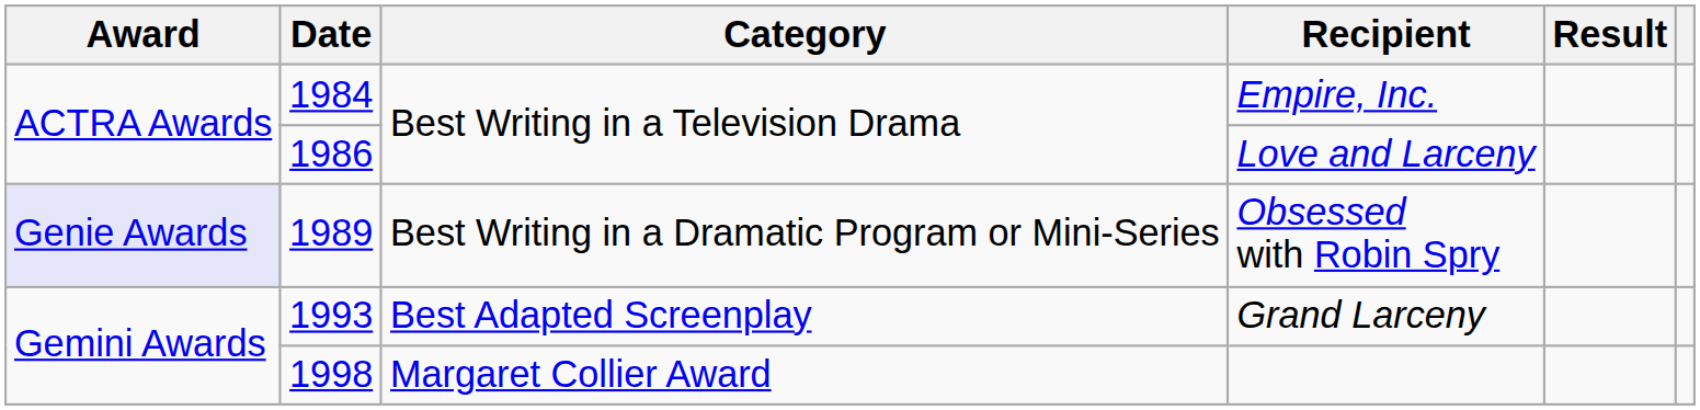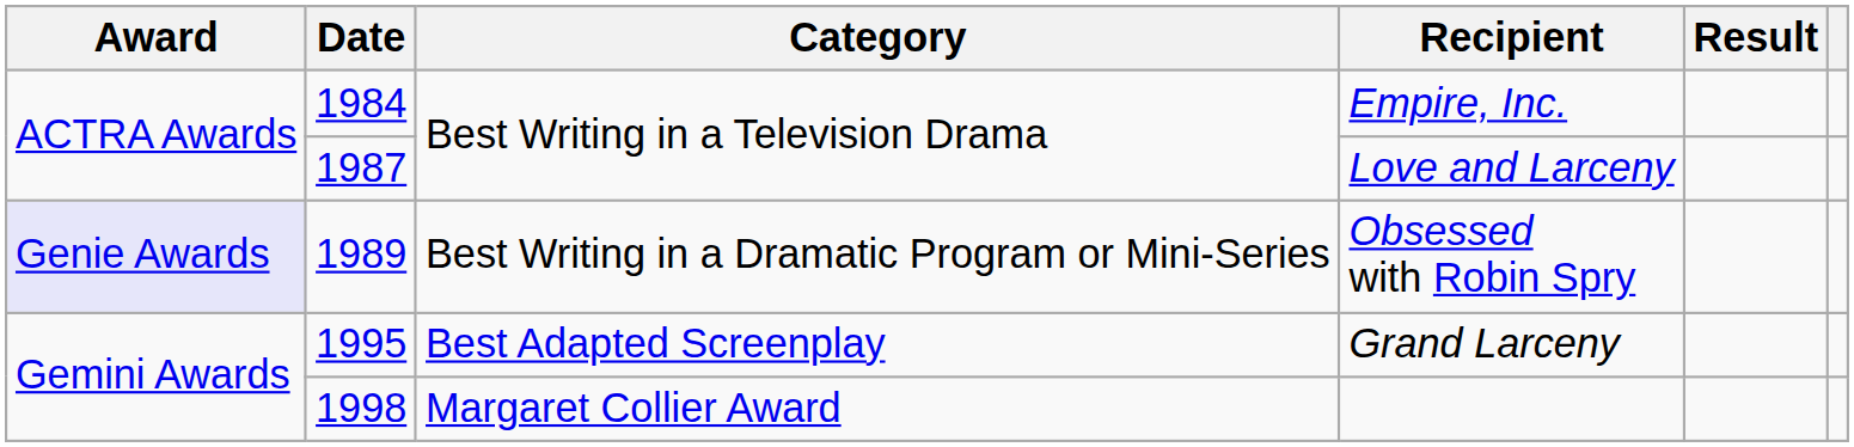 <table class="wikitable sortable plainrowheaders">
 <tr>
 <th>Award</th>
 <th>Date</th>
 <th>Category</th>
 <th>Recipient</th>
 <th>Result</th>
 <th></th>
 </tr>
 <tr>
 <td rowspan=2><a href='#'>ACTRA Awards</a></td>
 <td><a href='#'>1984</a></td>
 <td rowspan=2>Best Writing in a Television Drama</td>
 <td><em><a href='#'>Empire, Inc.</a></em></td>
 <td></td>
 <td></td>
 </tr>
 <tr>
-<td><a href='#'>1986</a></td>
+<td><a href='#'>1987</a></td>
 <td><em><a href='#'>Love and Larceny</a></em></td>
 <td></td>
 <td></td>
 </tr>
 <tr>
 <td style="background: lavender;"><a href='#'>Genie Awards</a></td>
 <td><a href='#'>1989</a></td>
 <td>Best Writing in a Dramatic Program or Mini-Series</td>
 <td><em><a href='#'>Obsessed</a></em><br>with <a href='#'>Robin Spry</a></td>
 <td></td>
 <td></td>
 </tr>
 <tr>
 <td rowspan=2><a href='#'>Gemini Awards</a></td>
-<td><a href='#'>1993</a></td>
+<td><a href='#'>1995</a></td>
 <td><a href='#'>Best Adapted Screenplay</a></td>
 <td><em>Grand Larceny</em></td>
 <td></td>
 <td></td>
 </tr>
 <tr>
 <td><a href='#'>1998</a></td>
 <td><a href='#'>Margaret Collier Award</a></td>
 <td></td>
 <td></td>
 <td></td>
 </tr>
 </table>
